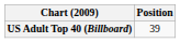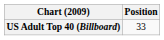 <table class="wikitable plainrowheaders" style="text-align:center">
 <tr>
 <th scope="col">Chart (2009)</th>
 <th scope="col">Position</th>
 </tr>
 <tr>
 <th scope="row">US Adult Top 40 (<em>Billboard</em>)</th>
-<td>39</td>
+<td>33</td>
 </tr>
 </table>
